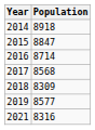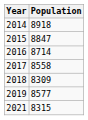 <table class="wikitable">
 <tr>
 <th>Year</th>
 <th>Population</th>
 </tr>
 <tr>
 <td>2014</td>
 <td>8918</td>
 </tr>
 <tr>
 <td>2015</td>
 <td>8847</td>
 </tr>
 <tr>
 <td>2016</td>
 <td>8714</td>
 </tr>
 <tr>
 <td>2017</td>
-<td>8568</td>
+<td>8558</td>
 </tr>
 <tr>
 <td>2018</td>
 <td>8309</td>
 </tr>
 <tr>
 <td>2019</td>
 <td>8577</td>
 </tr>
 <tr>
 <td>2021</td>
-<td>8316</td>
+<td>8315</td>
 </tr>
 </table>
